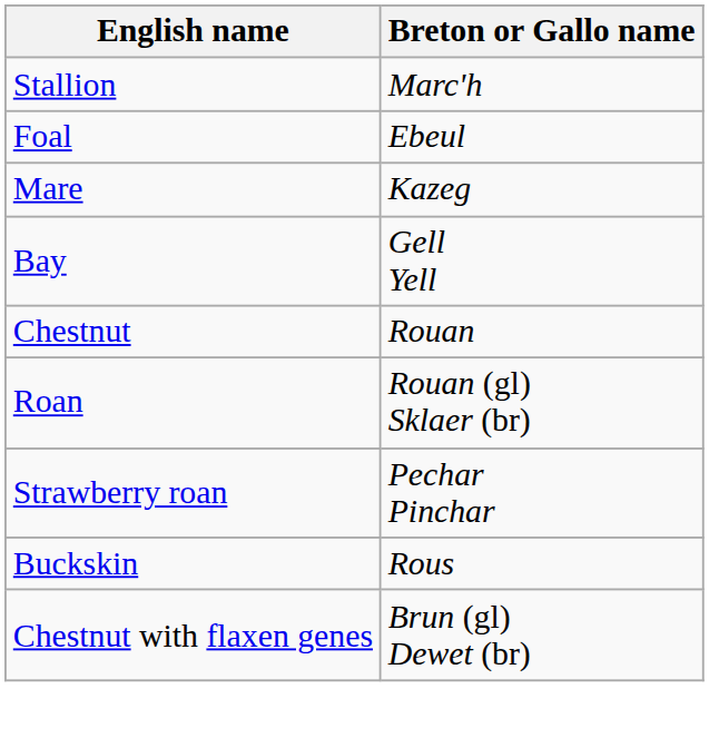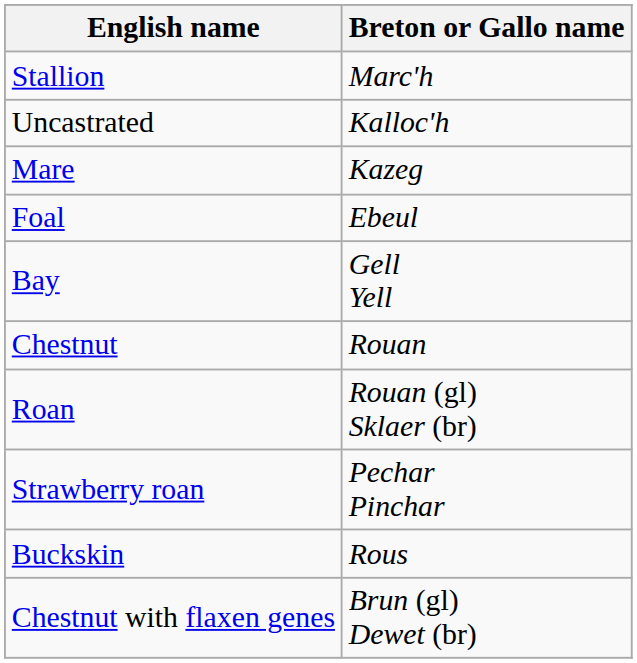 <table class="wikitable">
 <tr>
 <th>English name</th>
 <th>Breton or Gallo name</th>
 </tr>
 <tr>
 <td><a href='#'>Stallion</a></td>
 <td><em>Marc'h</em></td>
 </tr>
 <tr>
-<td><a href='#'>Foal</a></td>
-<td><em>Ebeul</em></td>
+<td>Uncastrated</td>
+<td><em>Kalloc'h</em></td>
 </tr>
 <tr>
 <td><a href='#'>Mare</a></td>
 <td><em>Kazeg</em></td>
+</tr>
+<tr>
+<td><a href='#'>Foal</a></td>
+<td><em>Ebeul</em></td>
 </tr>
 <tr>
 <td><a href='#'>Bay</a></td>
 <td><em>Gell</em><br><em>Yell</em></td>
 </tr>
 <tr>
 <td><a href='#'>Chestnut</a></td>
 <td><em>Rouan</em></td>
 </tr>
 <tr>
 <td><a href='#'>Roan</a></td>
 <td><em>Rouan</em> (gl)<br><em>Sklaer</em> (br)</td>
 </tr>
 <tr>
 <td><a href='#'>Strawberry roan</a></td>
 <td><em>Pechar</em><br><em>Pinchar</em></td>
 </tr>
 <tr>
 <td><a href='#'>Buckskin</a></td>
 <td><em>Rous</em></td>
 </tr>
 <tr>
 <td><a href='#'>Chestnut</a> with <a href='#'>flaxen genes</a></td>
 <td><em>Brun</em> (gl)<br><em>Dewet</em> (br)</td>
 </tr>
 </table>
